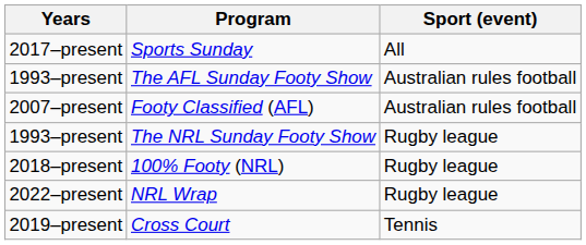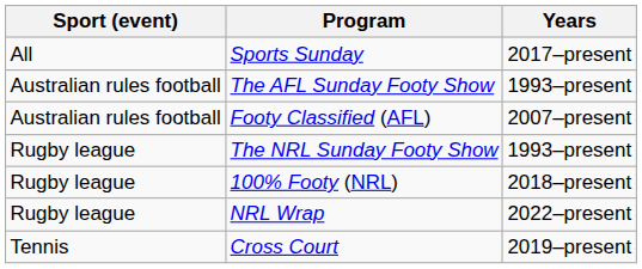 <table class="wikitable">
 <tr>
+<th>Sport (event)</th>
+<th>Program</th>
 <th>Years</th>
-<th>Program</th>
-<th>Sport (event)</th>
 </tr>
 <tr>
+<td>All</td>
+<td><em><a href='#'>Sports Sunday</a></em></td>
 <td>2017–present</td>
-<td><em><a href='#'>Sports Sunday</a></em></td>
-<td>All</td>
 </tr>
 <tr>
+<td>Australian rules football</td>
+<td><em><a href='#'>The AFL Sunday Footy Show</a></em></td>
 <td>1993–present</td>
-<td><em><a href='#'>The AFL Sunday Footy Show</a></em></td>
-<td>Australian rules football</td>
 </tr>
 <tr>
+<td>Australian rules football</td>
+<td><em><a href='#'>Footy Classified</a></em> (<a href='#'>AFL</a>)</td>
 <td>2007–present</td>
-<td><em><a href='#'>Footy Classified</a></em> (<a href='#'>AFL</a>)</td>
-<td>Australian rules football</td>
 </tr>
 <tr>
+<td>Rugby league</td>
+<td><em><a href='#'>The NRL Sunday Footy Show</a></em></td>
 <td>1993–present</td>
-<td><em><a href='#'>The NRL Sunday Footy Show</a></em></td>
-<td>Rugby league</td>
 </tr>
 <tr>
+<td>Rugby league</td>
+<td><em><a href='#'>100% Footy</a></em> (<a href='#'>NRL</a>)</td>
 <td>2018–present</td>
-<td><em><a href='#'>100% Footy</a></em> (<a href='#'>NRL</a>)</td>
-<td>Rugby league</td>
 </tr>
 <tr>
+<td>Rugby league</td>
+<td><em><a href='#'>NRL Wrap</a></em></td>
 <td>2022–present</td>
-<td><em><a href='#'>NRL Wrap</a></em></td>
-<td>Rugby league</td>
 </tr>
 <tr>
+<td>Tennis</td>
+<td><em><a href='#'>Cross Court</a></em></td>
 <td>2019–present</td>
-<td><em><a href='#'>Cross Court</a></em></td>
-<td>Tennis</td>
 </tr>
 </table>
